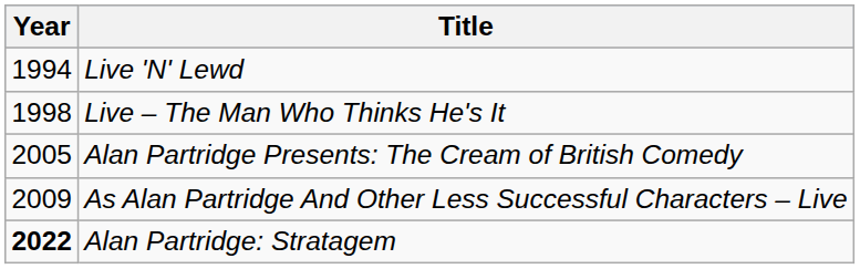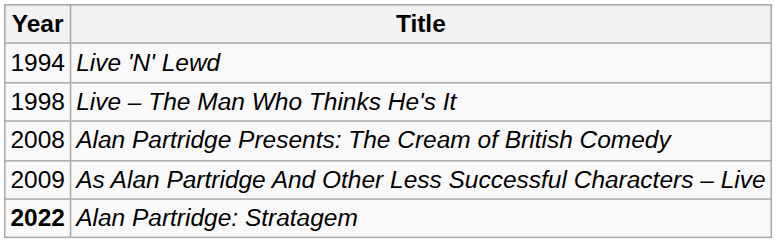 <table class="wikitable" style="margin:1em 0;">
 <tr style="background:#b0c4de;">
 <th>Year</th>
 <th>Title</th>
 </tr>
 <tr>
 <td>1994</td>
 <td><em>Live 'N' Lewd</em></td>
 </tr>
 <tr>
 <td>1998</td>
 <td><em>Live – The Man Who Thinks He's It</em></td>
 </tr>
 <tr>
-<td>2005</td>
+<td>2008</td>
 <td><em>Alan Partridge Presents: The Cream of British Comedy</em></td>
 </tr>
 <tr>
 <td>2009</td>
 <td><em>As Alan Partridge And Other Less Successful Characters – Live</em></td>
 </tr>
 <tr>
 <td><strong>2022</strong></td>
 <td><em>Alan Partridge: Stratagem</em></td>
 </tr>
 </table>
